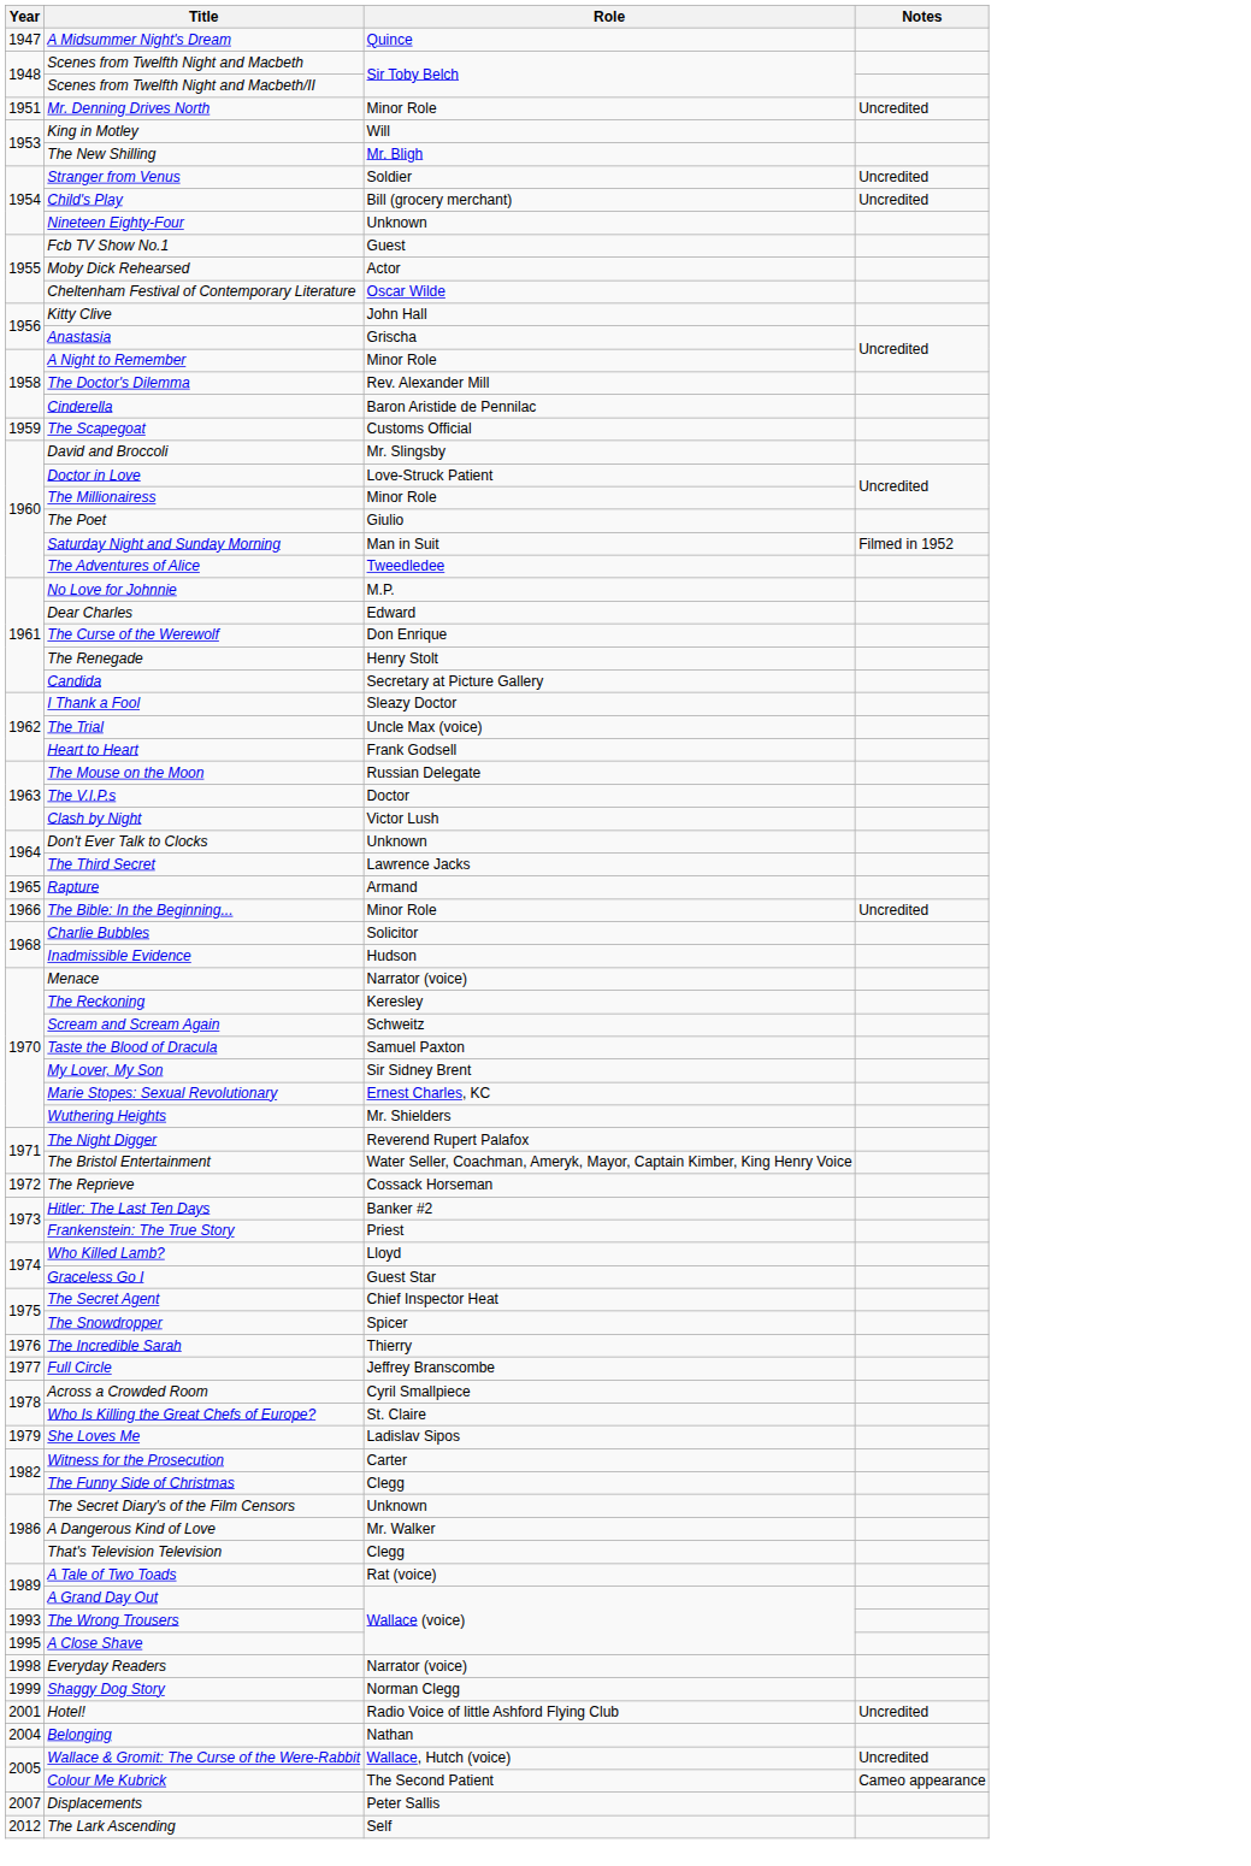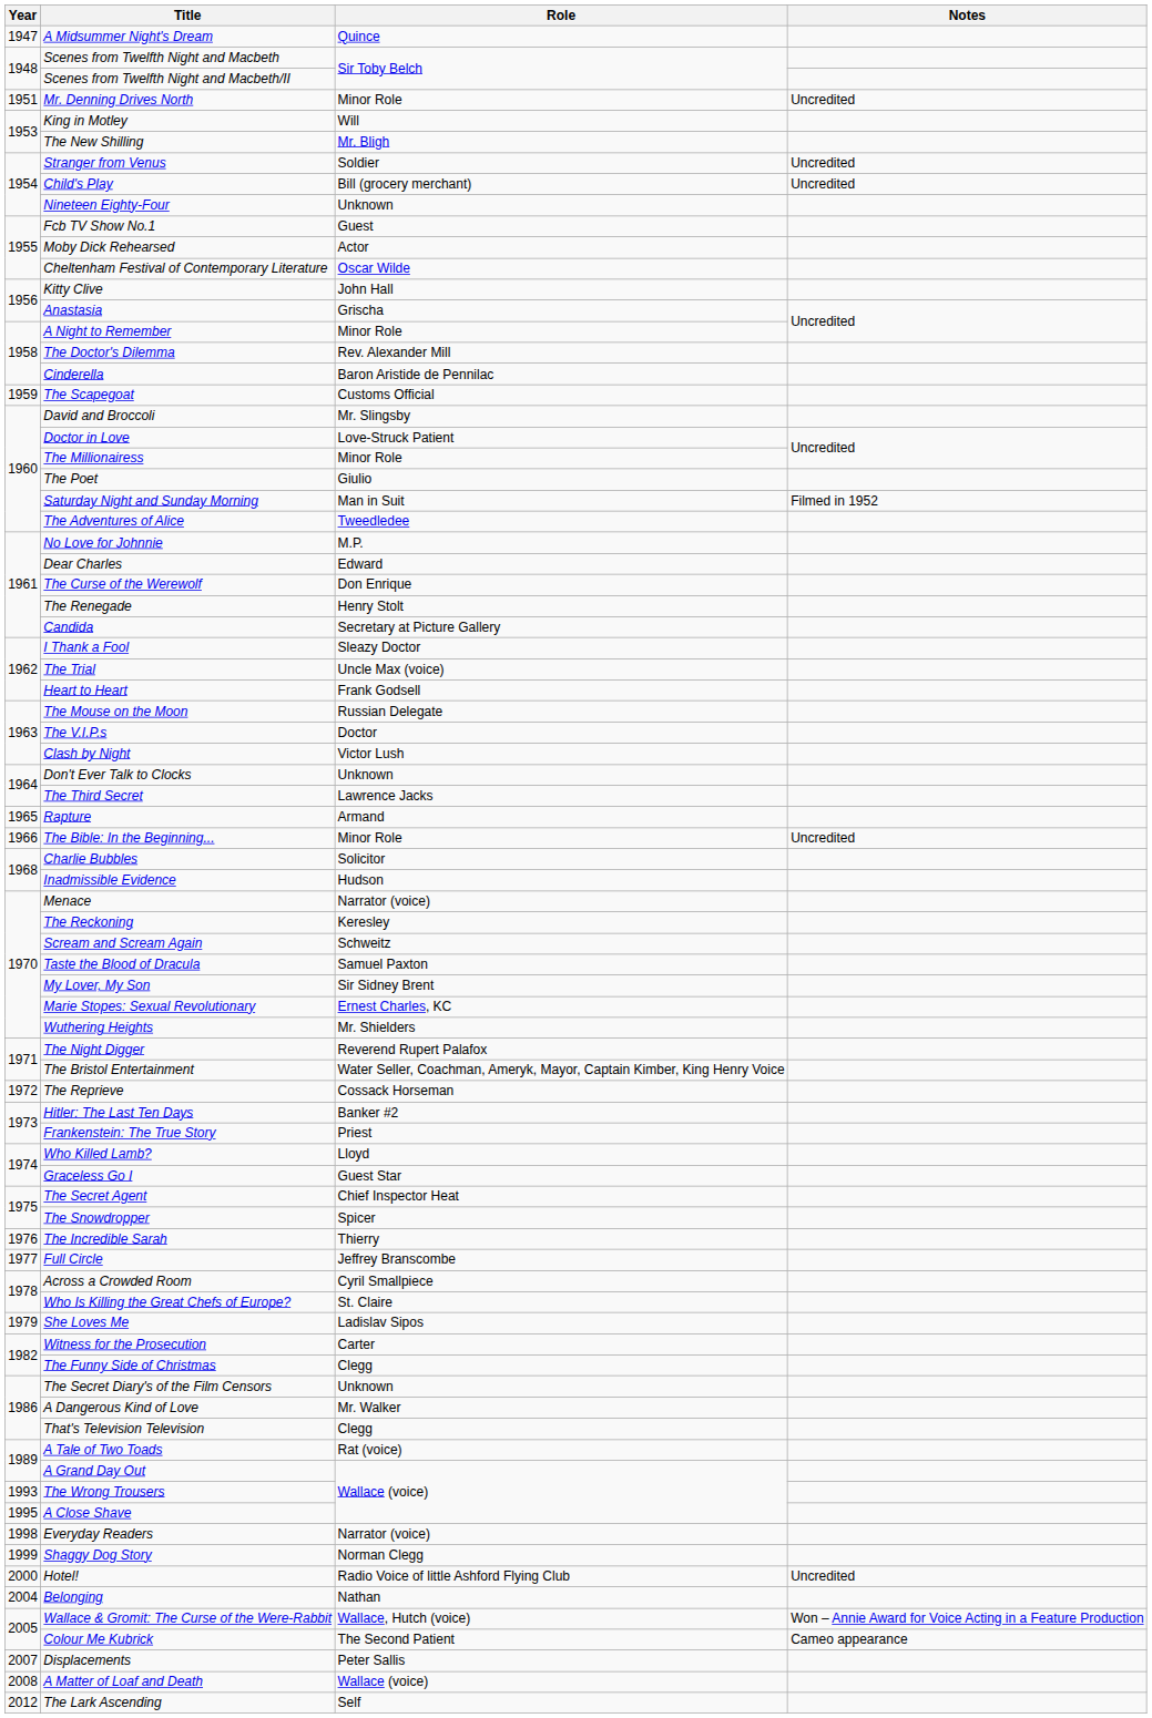 <table class="wikitable">
 <tr>
 <th>Year</th>
 <th>Title</th>
 <th>Role</th>
 <th>Notes</th>
 </tr>
 <tr>
 <td>1947</td>
 <td><em><a href='#'>A Midsummer Night's Dream</a></em></td>
 <td><a href='#'>Quince</a></td>
 <td></td>
 </tr>
 <tr>
 <td rowspan="2">1948</td>
 <td><em>Scenes from Twelfth Night and Macbeth</em></td>
 <td rowspan="2"><a href='#'>Sir Toby Belch</a></td>
 <td></td>
 </tr>
 <tr>
 <td><em>Scenes from Twelfth Night and Macbeth/II</em></td>
 <td></td>
 </tr>
 <tr>
 <td>1951</td>
 <td><em><a href='#'>Mr. Denning Drives North</a></em></td>
 <td>Minor Role</td>
 <td>Uncredited</td>
 </tr>
 <tr>
 <td rowspan="2">1953</td>
 <td><em>King in Motley</em></td>
 <td>Will</td>
 <td></td>
 </tr>
 <tr>
 <td><em>The New Shilling</em></td>
 <td><a href='#'>Mr. Bligh</a></td>
 <td></td>
 </tr>
 <tr>
 <td rowspan="3">1954</td>
 <td><em><a href='#'>Stranger from Venus</a></em></td>
 <td>Soldier</td>
 <td>Uncredited</td>
 </tr>
 <tr>
 <td><em><a href='#'>Child's Play</a></em></td>
 <td>Bill (grocery merchant)</td>
 <td>Uncredited</td>
 </tr>
 <tr>
 <td><em><a href='#'>Nineteen Eighty-Four</a></em></td>
 <td>Unknown</td>
 <td></td>
 </tr>
 <tr>
 <td rowspan="3">1955</td>
 <td><em>Fcb TV Show No.1</em></td>
 <td>Guest</td>
 <td></td>
 </tr>
 <tr>
 <td><em>Moby Dick Rehearsed</em></td>
 <td>Actor</td>
 <td></td>
 </tr>
 <tr>
 <td><em>Cheltenham Festival of Contemporary Literature</em></td>
 <td><a href='#'>Oscar Wilde</a></td>
 <td></td>
 </tr>
 <tr>
 <td rowspan="2">1956</td>
 <td><em>Kitty Clive</em></td>
 <td>John Hall</td>
 <td></td>
 </tr>
 <tr>
 <td><em><a href='#'>Anastasia</a></em></td>
 <td>Grischa</td>
 <td rowspan="2">Uncredited</td>
 </tr>
 <tr>
 <td rowspan="3">1958</td>
 <td><em><a href='#'>A Night to Remember</a></em></td>
 <td>Minor Role</td>
 </tr>
 <tr>
 <td><em><a href='#'>The Doctor's Dilemma</a></em></td>
 <td>Rev. Alexander Mill</td>
 <td></td>
 </tr>
 <tr>
 <td><em><a href='#'>Cinderella</a></em></td>
 <td>Baron Aristide de Pennilac</td>
 <td></td>
 </tr>
 <tr>
 <td>1959</td>
 <td><em><a href='#'>The Scapegoat</a></em></td>
 <td>Customs Official</td>
 <td></td>
 </tr>
 <tr>
 <td rowspan=6>1960</td>
 <td><em>David and Broccoli</em></td>
 <td>Mr. Slingsby</td>
 <td></td>
 </tr>
 <tr>
 <td><em><a href='#'>Doctor in Love</a></em></td>
 <td>Love-Struck Patient</td>
 <td rowspan=2>Uncredited</td>
 </tr>
 <tr>
 <td><em><a href='#'>The Millionairess</a></em></td>
 <td>Minor Role</td>
 </tr>
 <tr>
 <td><em>The Poet</em></td>
 <td>Giulio</td>
 <td></td>
 </tr>
 <tr>
 <td><em><a href='#'>Saturday Night and Sunday Morning</a></em></td>
 <td>Man in Suit</td>
 <td>Filmed in 1952</td>
 </tr>
 <tr>
 <td><em><a href='#'>The Adventures of Alice</a></em></td>
 <td><a href='#'>Tweedledee</a></td>
 <td></td>
 </tr>
 <tr>
 <td rowspan="5">1961</td>
 <td><em><a href='#'>No Love for Johnnie</a></em></td>
 <td>M.P.</td>
 <td></td>
 </tr>
 <tr>
 <td><em>Dear Charles</em></td>
 <td>Edward</td>
 <td></td>
 </tr>
 <tr>
 <td><em><a href='#'>The Curse of the Werewolf</a></em></td>
 <td>Don Enrique</td>
 <td></td>
 </tr>
 <tr>
 <td><em>The Renegade</em></td>
 <td>Henry Stolt</td>
 <td></td>
 </tr>
 <tr>
 <td><em><a href='#'>Candida</a></em></td>
 <td>Secretary at Picture Gallery</td>
 <td></td>
 </tr>
 <tr>
 <td rowspan="3">1962</td>
 <td><em><a href='#'>I Thank a Fool</a></em></td>
 <td>Sleazy Doctor</td>
 <td></td>
 </tr>
 <tr>
 <td><em><a href='#'>The Trial</a></em></td>
 <td>Uncle Max (voice)</td>
 <td></td>
 </tr>
 <tr>
 <td><em><a href='#'>Heart to Heart</a></em></td>
 <td>Frank Godsell</td>
 <td></td>
 </tr>
 <tr>
 <td rowspan="3">1963</td>
 <td><em><a href='#'>The Mouse on the Moon</a></em></td>
 <td>Russian Delegate</td>
 <td></td>
 </tr>
 <tr>
 <td><em><a href='#'>The V.I.P.s</a></em></td>
 <td>Doctor</td>
 <td></td>
 </tr>
 <tr>
 <td><em><a href='#'>Clash by Night</a></em></td>
 <td>Victor Lush</td>
 <td></td>
 </tr>
 <tr>
 <td rowspan="2">1964</td>
 <td><em>Don't Ever Talk to Clocks</em></td>
 <td>Unknown</td>
 <td></td>
 </tr>
 <tr>
 <td><em><a href='#'>The Third Secret</a></em></td>
 <td>Lawrence Jacks</td>
 <td></td>
 </tr>
 <tr>
 <td>1965</td>
 <td><em><a href='#'>Rapture</a></em></td>
 <td>Armand</td>
 <td></td>
 </tr>
 <tr>
 <td>1966</td>
 <td><em><a href='#'>The Bible: In the Beginning...</a></em></td>
 <td>Minor Role</td>
 <td>Uncredited</td>
 </tr>
 <tr>
 <td rowspan="2">1968</td>
 <td><em><a href='#'>Charlie Bubbles</a></em></td>
 <td>Solicitor</td>
 <td></td>
 </tr>
 <tr>
 <td><em><a href='#'>Inadmissible Evidence</a></em></td>
 <td>Hudson</td>
 <td></td>
 </tr>
 <tr>
 <td rowspan="7">1970</td>
 <td><em>Menace</em></td>
 <td>Narrator (voice)</td>
 <td></td>
 </tr>
 <tr>
 <td><em><a href='#'>The Reckoning</a></em></td>
 <td>Keresley</td>
 <td></td>
 </tr>
 <tr>
 <td><em><a href='#'>Scream and Scream Again</a></em></td>
 <td>Schweitz</td>
 <td></td>
 </tr>
 <tr>
 <td><em><a href='#'>Taste the Blood of Dracula</a></em></td>
 <td>Samuel Paxton</td>
 <td></td>
 </tr>
 <tr>
 <td><em><a href='#'>My Lover, My Son</a></em></td>
 <td>Sir Sidney Brent</td>
 <td></td>
 </tr>
 <tr>
 <td><em><a href='#'>Marie Stopes: Sexual Revolutionary</a></em></td>
 <td><a href='#'>Ernest Charles</a>, KC</td>
 <td></td>
 </tr>
 <tr>
 <td><em><a href='#'>Wuthering Heights</a></em></td>
 <td>Mr. Shielders</td>
 <td></td>
 </tr>
 <tr>
 <td rowspan="2">1971</td>
 <td><em><a href='#'>The Night Digger</a></em></td>
 <td>Reverend Rupert Palafox</td>
 <td></td>
 </tr>
 <tr>
 <td><em>The Bristol Entertainment</em></td>
 <td>Water Seller, Coachman, Ameryk, Mayor, Captain Kimber, King Henry Voice</td>
 <td></td>
 </tr>
 <tr>
 <td>1972</td>
 <td><em>The Reprieve</em></td>
 <td>Cossack Horseman</td>
 <td></td>
 </tr>
 <tr>
 <td rowspan="2">1973</td>
 <td><em><a href='#'>Hitler: The Last Ten Days</a></em></td>
 <td>Banker #2</td>
 <td></td>
 </tr>
 <tr>
 <td><em><a href='#'>Frankenstein: The True Story</a></em></td>
 <td>Priest</td>
 <td></td>
 </tr>
 <tr>
 <td rowspan="2">1974</td>
 <td><em><a href='#'>Who Killed Lamb?</a></em></td>
 <td>Lloyd</td>
 <td></td>
 </tr>
 <tr>
 <td><em><a href='#'>Graceless Go I</a></em></td>
 <td>Guest Star</td>
 <td></td>
 </tr>
 <tr>
 <td rowspan="2">1975</td>
 <td><em><a href='#'>The Secret Agent</a></em></td>
 <td>Chief Inspector Heat</td>
 <td></td>
 </tr>
 <tr>
 <td><em><a href='#'>The Snowdropper</a></em></td>
 <td>Spicer</td>
 <td></td>
 </tr>
 <tr>
 <td>1976</td>
 <td><em><a href='#'>The Incredible Sarah</a></em></td>
 <td>Thierry</td>
 <td></td>
 </tr>
 <tr>
 <td>1977</td>
 <td><em><a href='#'>Full Circle</a></em></td>
 <td>Jeffrey Branscombe</td>
 <td></td>
 </tr>
 <tr>
 <td rowspan="2">1978</td>
 <td><em>Across a Crowded Room</em></td>
 <td>Cyril Smallpiece</td>
 <td></td>
 </tr>
 <tr>
 <td><em><a href='#'>Who Is Killing the Great Chefs of Europe?</a></em></td>
 <td>St. Claire</td>
 <td></td>
 </tr>
 <tr>
 <td>1979</td>
 <td><em><a href='#'>She Loves Me</a></em></td>
 <td>Ladislav Sipos</td>
 <td></td>
 </tr>
 <tr>
 <td rowspan="2">1982</td>
 <td><em><a href='#'>Witness for the Prosecution</a></em></td>
 <td>Carter</td>
 <td></td>
 </tr>
 <tr>
 <td><em><a href='#'>The Funny Side of Christmas</a></em></td>
 <td>Clegg</td>
 <td></td>
 </tr>
 <tr>
 <td rowspan="3">1986</td>
 <td><em>The Secret Diary's of the Film Censors</em></td>
 <td>Unknown</td>
 <td></td>
 </tr>
 <tr>
 <td><em>A Dangerous Kind of Love</em></td>
 <td>Mr. Walker</td>
 <td></td>
 </tr>
 <tr>
 <td><em>That's Television Television</em></td>
 <td>Clegg</td>
 <td></td>
 </tr>
 <tr>
 <td rowspan="2">1989</td>
 <td><em><a href='#'>A Tale of Two Toads</a></em></td>
 <td>Rat (voice)</td>
 <td></td>
 </tr>
 <tr>
 <td><em><a href='#'>A Grand Day Out</a></em></td>
 <td rowspan="3"><a href='#'>Wallace</a> (voice)</td>
 <td></td>
 </tr>
 <tr>
 <td>1993</td>
 <td><em><a href='#'>The Wrong Trousers</a></em></td>
 <td></td>
 </tr>
 <tr>
 <td>1995</td>
 <td><em><a href='#'>A Close Shave</a></em></td>
 <td></td>
 </tr>
 <tr>
 <td>1998</td>
 <td><em>Everyday Readers</em></td>
 <td>Narrator (voice)</td>
 <td></td>
 </tr>
 <tr>
 <td>1999</td>
 <td><em><a href='#'>Shaggy Dog Story</a></em></td>
 <td>Norman Clegg</td>
 <td></td>
 </tr>
 <tr>
-<td>2001</td>
+<td>2000</td>
 <td><em>Hotel!</em></td>
 <td>Radio Voice of little Ashford Flying Club</td>
 <td>Uncredited</td>
 </tr>
 <tr>
 <td>2004</td>
 <td><em><a href='#'>Belonging</a></em></td>
 <td>Nathan</td>
 <td></td>
 </tr>
 <tr>
 <td rowspan="2">2005</td>
 <td><em><a href='#'>Wallace & Gromit: The Curse of the Were-Rabbit</a></em></td>
 <td><a href='#'>Wallace</a>, Hutch (voice)</td>
-<td>Uncredited</td>
+<td>Won – <a href='#'>Annie Award for Voice Acting in a Feature Production</a></td>
 </tr>
 <tr>
 <td><em><a href='#'>Colour Me Kubrick</a></em></td>
 <td>The Second Patient</td>
 <td>Cameo appearance</td>
 </tr>
 <tr>
 <td>2007</td>
 <td><em>Displacements</em></td>
 <td>Peter Sallis</td>
 <td></td>
 </tr>
 <tr>
+<td>2008</td>
+<td><em><a href='#'>A Matter of Loaf and Death</a></em></td>
+<td><a href='#'>Wallace</a> (voice)</td>
+<td></td>
+</tr>
+<tr>
 <td>2012</td>
 <td><em>The Lark Ascending</em></td>
 <td>Self</td>
 <td></td>
 </tr>
 </table>
